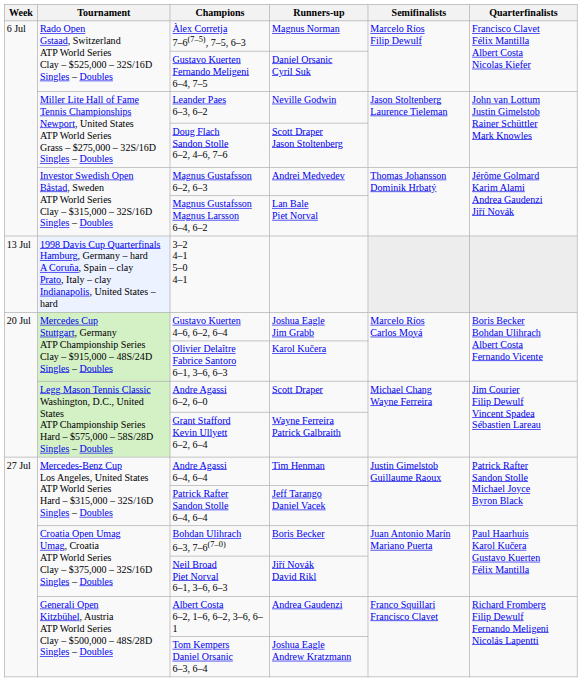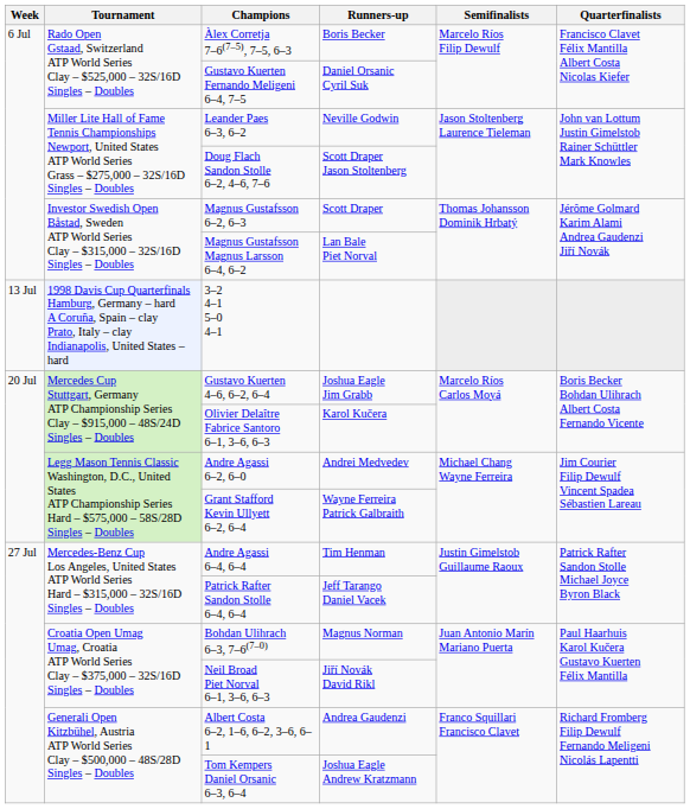 <table class=wikitable style=font-size:95%>
 <tr>
 <th style="width:48px;">Week</th>
 <th style="width:260px;">Tournament</th>
 <th style="width:190px;">Champions</th>
 <th style="width:190px;">Runners-up</th>
 <th style="width:190px;">Semifinalists</th>
 <th style="width:190px;">Quarterfinalists</th>
 </tr>
 <tr valign=top>
 <td rowspan=6>6 Jul</td>
 <td rowspan=2><a href='#'>Rado Open</a><br><a href='#'>Gstaad</a>, Switzerland <br>ATP World Series<br>Clay – $525,000 – 32S/16D<br><a href='#'>Singles</a> – <a href='#'>Doubles</a></td>
 <td> <a href='#'>Àlex Corretja</a><br>7–6<sup>(7–5)</sup>, 7–5, 6–3</td>
-<td> <a href='#'>Magnus Norman</a></td>
+<td> <a href='#'>Boris Becker</a></td>
 <td rowspan=2> <a href='#'>Marcelo Ríos</a><br>  <a href='#'>Filip Dewulf</a></td>
 <td rowspan=2> <a href='#'>Francisco Clavet</a><br> <a href='#'>Félix Mantilla</a><br> <a href='#'>Albert Costa</a><br> <a href='#'>Nicolas Kiefer</a></td>
 </tr>
 <tr valign=top>
 <td> <a href='#'>Gustavo Kuerten</a><br> <a href='#'>Fernando Meligeni</a><br>6–4, 7–5</td>
 <td> <a href='#'>Daniel Orsanic</a><br> <a href='#'>Cyril Suk</a></td>
 </tr>
 <tr valign=top>
 <td rowspan=2><a href='#'>Miller Lite Hall of Fame Tennis Championships</a> <br> <a href='#'>Newport</a>, United States<br>ATP World Series<br>Grass – $275,000 – 32S/16D<br><a href='#'>Singles</a> – <a href='#'>Doubles</a></td>
 <td> <a href='#'>Leander Paes</a><br>6–3, 6–2</td>
 <td> <a href='#'>Neville Godwin</a></td>
 <td rowspan=2> <a href='#'>Jason Stoltenberg</a><br>  <a href='#'>Laurence Tieleman</a></td>
 <td rowspan=2> <a href='#'>John van Lottum</a><br> <a href='#'>Justin Gimelstob</a><br> <a href='#'>Rainer Schüttler</a><br> <a href='#'>Mark Knowles</a></td>
 </tr>
 <tr valign=top>
 <td> <a href='#'>Doug Flach</a><br> <a href='#'>Sandon Stolle</a><br>6–2, 4–6, 7–6</td>
 <td> <a href='#'>Scott Draper</a><br> <a href='#'>Jason Stoltenberg</a></td>
 </tr>
 <tr valign=top>
 <td rowspan=2><a href='#'>Investor Swedish Open</a><br><a href='#'>Båstad</a>, Sweden <br>ATP World Series<br>Clay – $315,000 – 32S/16D<br><a href='#'>Singles</a> – <a href='#'>Doubles</a></td>
 <td> <a href='#'>Magnus Gustafsson</a><br>6–2, 6–3</td>
-<td> <a href='#'>Andrei Medvedev</a></td>
+<td> <a href='#'>Scott Draper</a></td>
 <td rowspan=2> <a href='#'>Thomas Johansson</a><br>  <a href='#'>Dominik Hrbatý</a></td>
 <td rowspan=2> <a href='#'>Jérôme Golmard</a><br> <a href='#'>Karim Alami</a><br> <a href='#'>Andrea Gaudenzi</a><br> <a href='#'>Jiří Novák</a></td>
 </tr>
 <tr valign=top>
 <td> <a href='#'>Magnus Gustafsson</a><br> <a href='#'>Magnus Larsson</a><br>6–4, 6–2</td>
 <td> <a href='#'>Lan Bale</a><br> <a href='#'>Piet Norval</a></td>
 </tr>
 <tr valign=top>
 <td>13 Jul</td>
 <td style="background:#ecf2ff;"><a href='#'>1998 Davis Cup Quarterfinals</a><br><a href='#'>Hamburg</a>, Germany – hard<br> <a href='#'>A Coruña</a>, Spain – clay<br> <a href='#'>Prato</a>, Italy – clay<br> <a href='#'>Indianapolis</a>, United States – hard</td>
 <td> 3–2<br> 4–1<br> 5–0<br> 4–1</td>
 <td><br><br><br></td>
 <td style="background:#ededed;"></td>
 <td style="background:#ededed;"></td>
 </tr>
 <tr valign=top>
 <td rowspan=4>20 Jul</td>
 <td style="background:#d4f1c5;" rowspan="2"><a href='#'>Mercedes Cup</a><br><a href='#'>Stuttgart</a>, Germany <br>ATP Championship Series<br>Clay – $915,000 – 48S/24D<br><a href='#'>Singles</a> – <a href='#'>Doubles</a></td>
 <td> <a href='#'>Gustavo Kuerten</a><br> 4–6, 6–2, 6–4</td>
 <td> <a href='#'>Joshua Eagle</a><br> <a href='#'>Jim Grabb</a></td>
 <td rowspan=2> <a href='#'>Marcelo Ríos</a><br>  <a href='#'>Carlos Moyá</a></td>
 <td rowspan=2> <a href='#'>Boris Becker</a><br> <a href='#'>Bohdan Ulihrach</a><br> <a href='#'>Albert Costa</a><br> <a href='#'>Fernando Vicente</a></td>
 </tr>
 <tr valign=top>
 <td> <a href='#'>Olivier Delaître</a><br> <a href='#'>Fabrice Santoro</a><br>6–1, 3–6, 6–3</td>
 <td> <a href='#'>Karol Kučera</a></td>
 </tr>
 <tr valign=top>
 <td style="background:#d4f1c5;" rowspan="2"><a href='#'>Legg Mason Tennis Classic</a><br>Washington, D.C., United States<br>ATP Championship Series<br>Hard – $575,000 – 58S/28D<br><a href='#'>Singles</a> – <a href='#'>Doubles</a></td>
 <td> <a href='#'>Andre Agassi</a><br>6–2, 6–0</td>
-<td> <a href='#'>Scott Draper</a></td>
+<td> <a href='#'>Andrei Medvedev</a></td>
 <td rowspan=2> <a href='#'>Michael Chang</a><br>  <a href='#'>Wayne Ferreira</a></td>
 <td rowspan=2> <a href='#'>Jim Courier</a><br> <a href='#'>Filip Dewulf</a><br> <a href='#'>Vincent Spadea</a><br> <a href='#'>Sébastien Lareau</a></td>
 </tr>
 <tr valign=top>
 <td> <a href='#'>Grant Stafford</a><br> <a href='#'>Kevin Ullyett</a><br>6–2, 6–4</td>
 <td> <a href='#'>Wayne Ferreira</a><br> <a href='#'>Patrick Galbraith</a></td>
 </tr>
 <tr valign=top>
 <td rowspan=6>27 Jul</td>
 <td rowspan=2><a href='#'>Mercedes-Benz Cup</a><br>Los Angeles, United States <br>ATP World Series<br>Hard – $315,000 – 32S/16D<br><a href='#'>Singles</a> – <a href='#'>Doubles</a></td>
 <td> <a href='#'>Andre Agassi</a><br>6–4, 6–4</td>
 <td> <a href='#'>Tim Henman</a></td>
 <td rowspan=2> <a href='#'>Justin Gimelstob</a><br>  <a href='#'>Guillaume Raoux</a></td>
 <td rowspan=2> <a href='#'>Patrick Rafter</a><br> <a href='#'>Sandon Stolle</a><br> <a href='#'>Michael Joyce</a><br> <a href='#'>Byron Black</a></td>
 </tr>
 <tr valign=top>
 <td> <a href='#'>Patrick Rafter</a><br> <a href='#'>Sandon Stolle</a><br>6–4, 6–4</td>
 <td> <a href='#'>Jeff Tarango</a><br> <a href='#'>Daniel Vacek</a></td>
 </tr>
 <tr valign=top>
 <td rowspan=2><a href='#'>Croatia Open Umag</a><br><a href='#'>Umag</a>, Croatia <br>ATP World Series<br>Clay – $375,000 – 32S/16D<br><a href='#'>Singles</a> – <a href='#'>Doubles</a></td>
 <td> <a href='#'>Bohdan Ulihrach</a><br>6–3, 7–6<sup>(7–0)</sup></td>
-<td> <a href='#'>Boris Becker</a></td>
+<td> <a href='#'>Magnus Norman</a></td>
 <td rowspan=2> <a href='#'>Juan Antonio Marín</a><br>  <a href='#'>Mariano Puerta</a></td>
 <td rowspan=2> <a href='#'>Paul Haarhuis</a><br> <a href='#'>Karol Kučera</a><br> <a href='#'>Gustavo Kuerten</a><br> <a href='#'>Félix Mantilla</a></td>
 </tr>
 <tr valign=top>
 <td> <a href='#'>Neil Broad</a><br> <a href='#'>Piet Norval</a><br>6–1, 3–6, 6–3</td>
 <td> <a href='#'>Jiří Novák</a><br> <a href='#'>David Rikl</a></td>
 </tr>
 <tr valign=top>
 <td rowspan=2><a href='#'>Generali Open</a><br><a href='#'>Kitzbühel</a>, Austria <br>ATP World Series<br>Clay – $500,000 – 48S/28D<br><a href='#'>Singles</a> – <a href='#'>Doubles</a></td>
 <td> <a href='#'>Albert Costa</a><br>6–2, 1–6, 6–2, 3–6, 6–1</td>
 <td> <a href='#'>Andrea Gaudenzi</a></td>
 <td rowspan=2> <a href='#'>Franco Squillari</a><br>  <a href='#'>Francisco Clavet</a></td>
 <td rowspan=2> <a href='#'>Richard Fromberg</a><br> <a href='#'>Filip Dewulf</a><br> <a href='#'>Fernando Meligeni</a><br> <a href='#'>Nicolás Lapentti</a></td>
 </tr>
 <tr valign=top>
 <td> <a href='#'>Tom Kempers</a><br> <a href='#'>Daniel Orsanic</a><br>6–3, 6–4</td>
 <td> <a href='#'>Joshua Eagle</a><br> <a href='#'>Andrew Kratzmann</a></td>
 </tr>
 </table>
